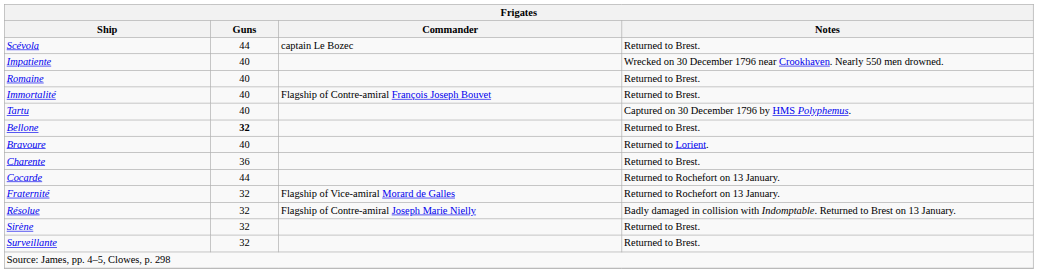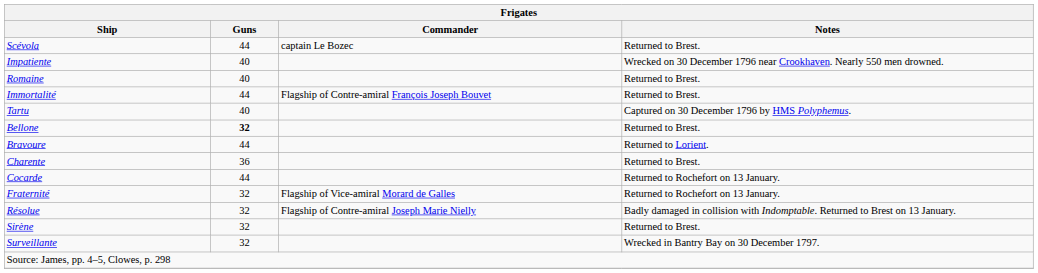 <table class="wikitable" width=100%>
 <tr valign="top">
 <th colspan="11" bgcolor="white">Frigates</th>
 </tr>
 <tr valign="top"|- valign="top">
 <th width=15%; align= center>Ship</th>
 <th width=5%; align= center>Guns</th>
 <th width=25%; align= center>Commander</th>
 <th width=30%; align= center>Notes</th>
 </tr>
 <tr valign="top">
 <td align= left><a href='#'><em>Scévola</em></a></td>
 <td align= center>44</td>
 <td align= left>captain Le Bozec</td>
 <td align= left>Returned to Brest.</td>
 </tr>
 <tr valign="top">
 <td align= left><a href='#'><em>Impatiente</em></a></td>
 <td align= center>40</td>
 <td align= left></td>
 <td align= left>Wrecked on 30 December 1796 near <a href='#'>Crookhaven</a>. Nearly 550 men drowned.</td>
 </tr>
 <tr valign="top">
 <td align= left><a href='#'><em>Romaine</em></a></td>
 <td align= center>40</td>
 <td align= left></td>
 <td align= left>Returned to Brest.</td>
 </tr>
 <tr valign="top">
 <td align= left><a href='#'><em>Immortalité</em></a></td>
-<td align= center>40</td>
+<td align= center>44</td>
 <td align= left>Flagship of Contre-amiral <a href='#'>François Joseph Bouvet</a></td>
 <td align= left>Returned to Brest.</td>
 </tr>
 <tr valign="top">
 <td align= left><a href='#'><em>Tartu</em></a></td>
 <td align= center>40</td>
 <td align= left></td>
 <td align= left>Captured on 30 December 1796 by <a href='#'>HMS <em>Polyphemus</em></a>.</td>
 </tr>
 <tr valign="top">
 <td align= left><a href='#'><em>Bellone</em></a></td>
 <td align= center><strong>32</strong></td>
 <td align= left></td>
 <td align= left>Returned to Brest.</td>
 </tr>
 <tr valign="top">
 <td align= left><a href='#'><em>Bravoure</em></a></td>
-<td align= center>40</td>
+<td align= center>44</td>
 <td align= left></td>
 <td align= left>Returned to <a href='#'>Lorient</a>.</td>
 </tr>
 <tr valign="top">
 <td align= left><a href='#'><em>Charente</em></a></td>
 <td align= center>36</td>
 <td align= left></td>
 <td align= left>Returned to Brest.</td>
 </tr>
 <tr valign="top">
 <td align= left><a href='#'><em>Cocarde</em></a></td>
 <td align= center>44</td>
 <td align= left></td>
 <td align= left>Returned to Rochefort on 13 January.</td>
 </tr>
 <tr valign="top">
 <td align= left><a href='#'><em>Fraternité</em></a></td>
 <td align= center>32</td>
 <td align= left>Flagship of Vice-amiral <a href='#'>Morard de Galles</a></td>
 <td align= left>Returned to Rochefort on 13 January.</td>
 </tr>
 <tr valign="top">
 <td align= left><a href='#'><em>Résolue</em></a></td>
 <td align= center>32</td>
 <td align= left>Flagship of Contre-amiral <a href='#'>Joseph Marie Nielly</a></td>
 <td align= left>Badly damaged in collision with <em>Indomptable</em>. Returned to Brest on 13 January.</td>
 </tr>
 <tr valign="top">
 <td align= left><a href='#'><em>Sirène</em></a></td>
 <td align= center>32</td>
 <td align= left></td>
 <td align= left>Returned to Brest.</td>
 </tr>
 <tr valign="top">
 <td align= left><a href='#'><em>Surveillante</em></a></td>
 <td align= center>32</td>
 <td align= left></td>
-<td align= left>Returned to Brest.</td>
+<td align= left>Wrecked in Bantry Bay on 30 December 1797.</td>
 </tr>
 <tr valign="top">
 <td colspan="9" align="left">Source: James, pp. 4–5, Clowes, p. 298</td>
 </tr>
 <tr>
 </tr>
 </table>
